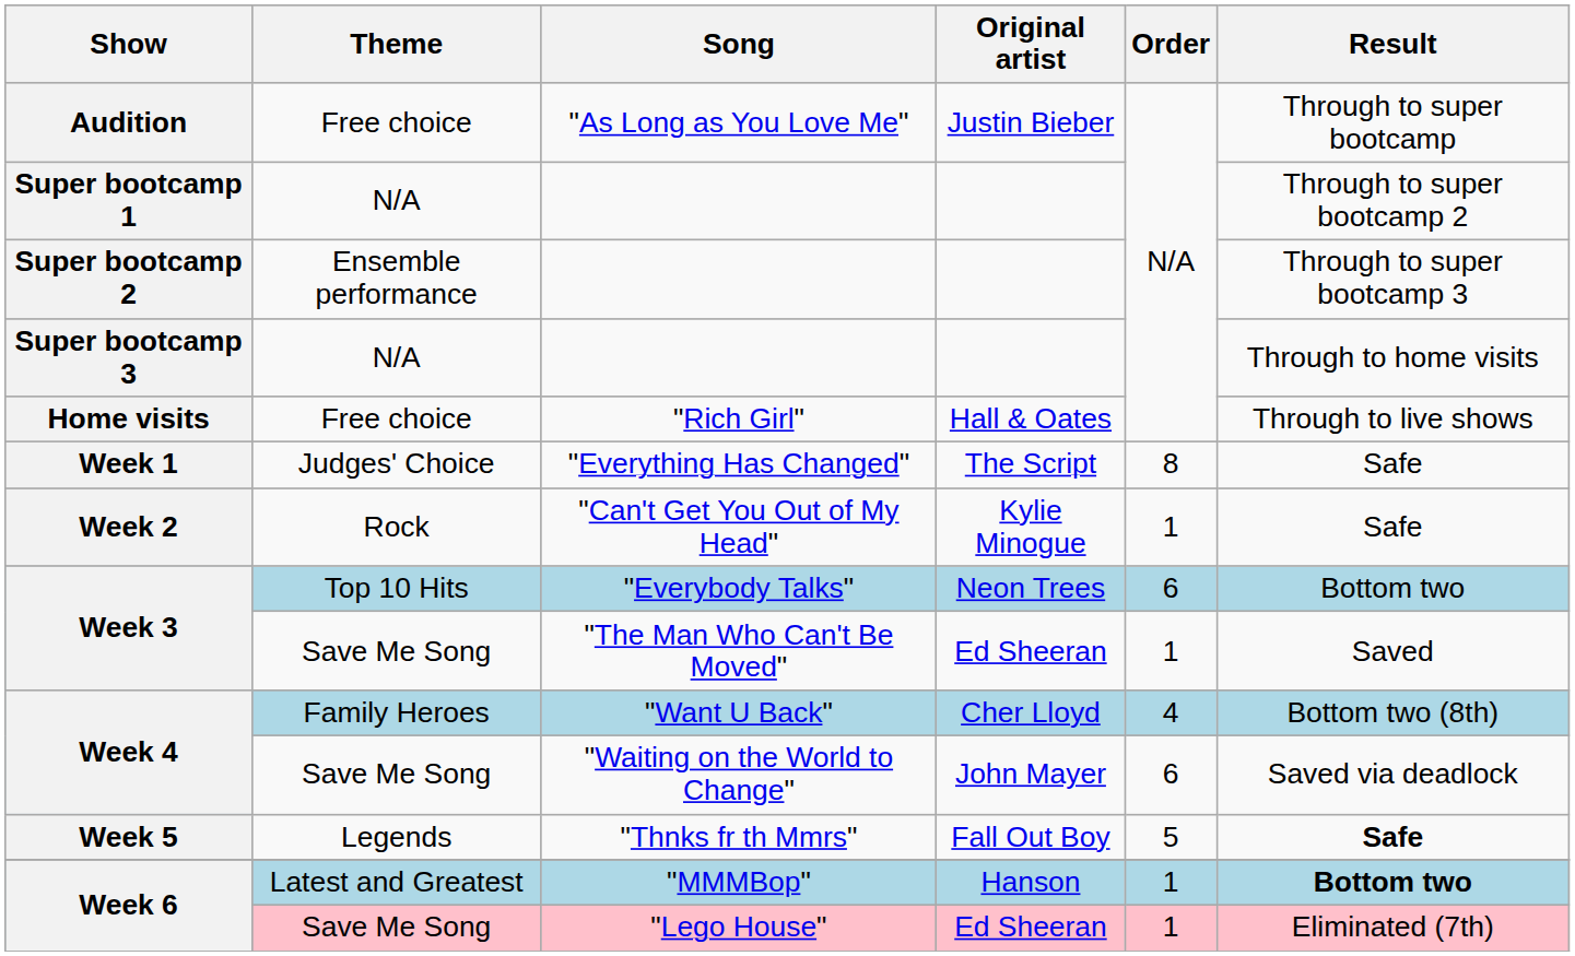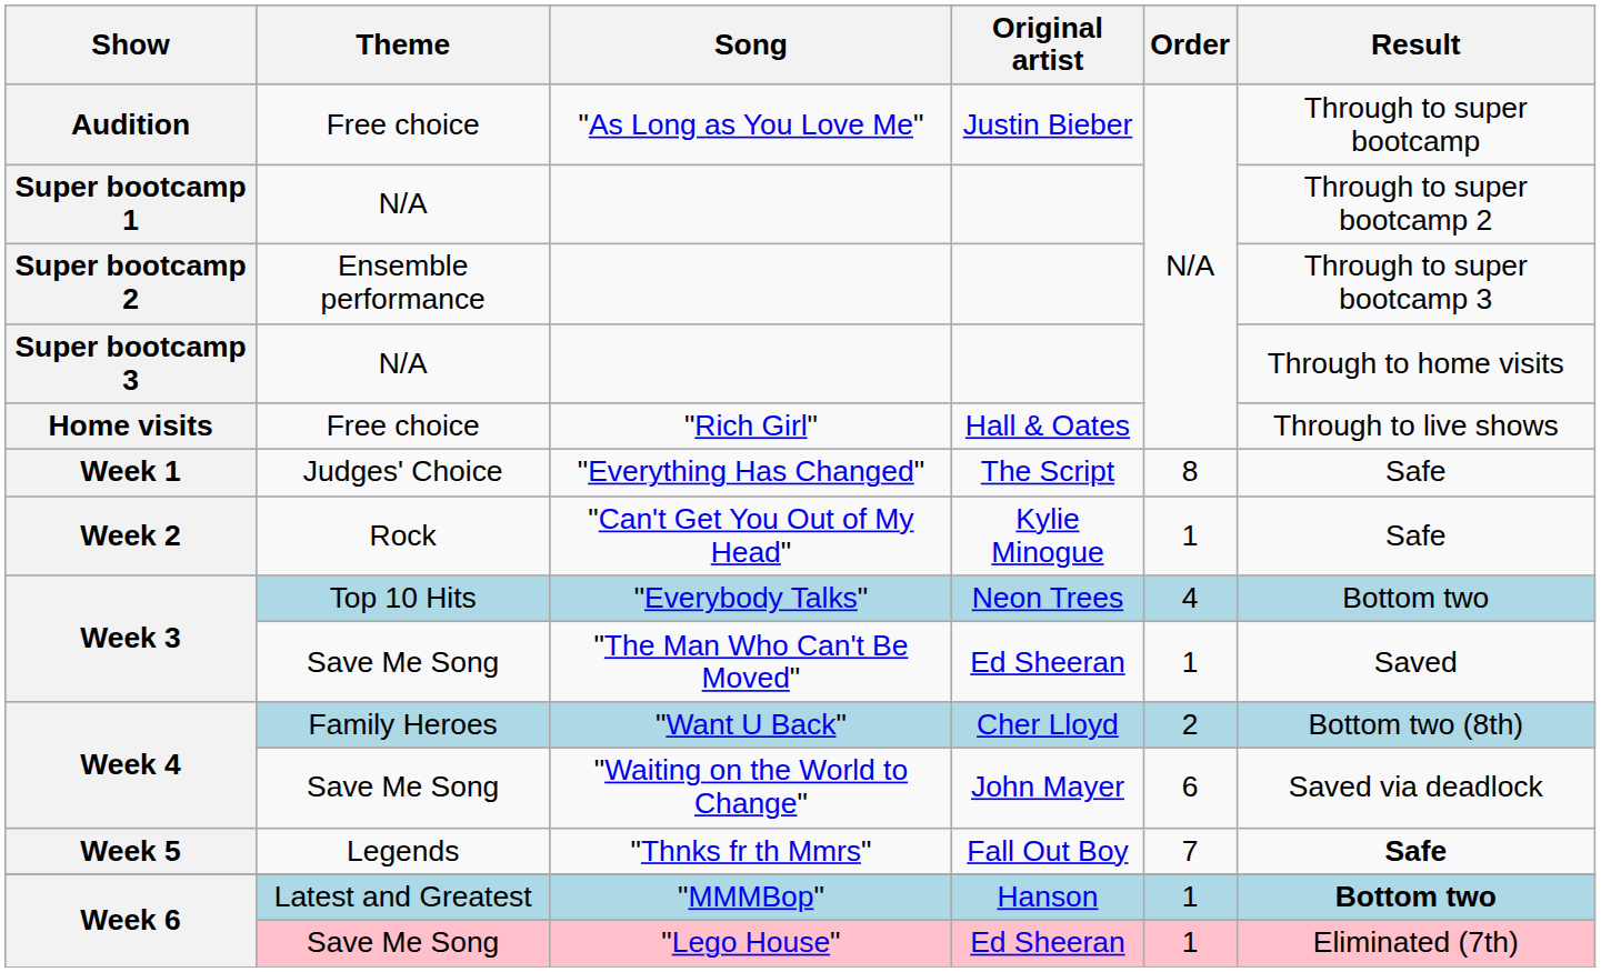 <table class="wikitable collapsible" style="text-align:center;">
 <tr>
 <th scope="col">Show</th>
 <th scope="col">Theme</th>
 <th scope="col">Song</th>
 <th scope="col">Original artist</th>
 <th scope="col">Order</th>
 <th scope="col">Result</th>
 </tr>
 <tr>
 <th scope="row">Audition</th>
 <td>Free choice</td>
 <td>"<a href='#'>As Long as You Love Me</a>"</td>
 <td><a href='#'>Justin Bieber</a></td>
 <td rowspan="5">N/A</td>
 <td>Through to super bootcamp</td>
 </tr>
 <tr>
 <th scope="row">Super bootcamp 1</th>
 <td>N/A</td>
 <td></td>
 <td></td>
 <td>Through to super bootcamp 2</td>
 </tr>
 <tr>
 <th scope="row">Super bootcamp 2</th>
 <td>Ensemble performance</td>
 <td></td>
 <td></td>
 <td>Through to super bootcamp 3</td>
 </tr>
 <tr>
 <th scope="row">Super bootcamp 3</th>
 <td>N/A</td>
 <td></td>
 <td></td>
 <td>Through to home visits</td>
 </tr>
 <tr>
 <th scope="row">Home visits</th>
 <td>Free choice</td>
 <td>"<a href='#'>Rich Girl</a>"</td>
 <td><a href='#'>Hall & Oates</a></td>
 <td>Through to live shows</td>
 </tr>
 <tr>
 <th scope="row">Week 1</th>
 <td>Judges' Choice</td>
 <td>"<a href='#'>Everything Has Changed</a>"</td>
 <td><a href='#'>The Script</a></td>
 <td>8</td>
 <td>Safe</td>
 </tr>
 <tr>
 <th scope="row">Week 2</th>
 <td>Rock</td>
 <td>"<a href='#'>Can't Get You Out of My Head</a>"</td>
 <td><a href='#'>Kylie Minogue</a></td>
 <td>1</td>
 <td>Safe</td>
 </tr>
 <tr style="background:lightblue;">
 <th scope="row" rowspan="2">Week 3</th>
 <td>Top 10 Hits</td>
 <td>"<a href='#'>Everybody Talks</a>"</td>
 <td><a href='#'>Neon Trees</a></td>
-<td>6</td>
+<td>4</td>
 <td>Bottom two</td>
 </tr>
 <tr>
 <td>Save Me Song</td>
 <td>"<a href='#'>The Man Who Can't Be Moved</a>"</td>
 <td><a href='#'>Ed Sheeran</a></td>
 <td>1</td>
 <td>Saved</td>
 </tr>
 <tr style="background:lightblue;">
 <th scope="row" rowspan="2">Week 4</th>
 <td>Family Heroes</td>
 <td>"<a href='#'>Want U Back</a>"</td>
 <td><a href='#'>Cher Lloyd</a></td>
-<td>4</td>
+<td>2</td>
 <td>Bottom two (8th)</td>
 </tr>
 <tr>
 <td>Save Me Song</td>
 <td>"<a href='#'>Waiting on the World to Change</a>"</td>
 <td><a href='#'>John Mayer</a></td>
 <td>6</td>
 <td>Saved via deadlock</td>
 </tr>
 <tr>
 <th scope="row">Week 5</th>
 <td>Legends</td>
 <td>"<a href='#'>Thnks fr th Mmrs</a>"</td>
 <td><a href='#'>Fall Out Boy</a></td>
-<td>5</td>
+<td>7</td>
 <td><strong>Safe</strong></td>
 </tr>
 <tr>
 </tr>
 <tr style="background:lightblue;">
 <th scope="row" rowspan="2">Week 6</th>
 <td>Latest and Greatest</td>
 <td>"<a href='#'>MMMBop</a>"</td>
 <td><a href='#'>Hanson</a></td>
 <td>1</td>
 <td><strong>Bottom two</strong></td>
 </tr>
 <tr style="background:pink;">
 <td>Save Me Song</td>
 <td>"<a href='#'>Lego House</a>"</td>
 <td><a href='#'>Ed Sheeran</a></td>
 <td>1</td>
 <td>Eliminated (7th)</td>
 </tr>
 <tr>
 </tr>
 </table>
